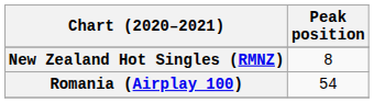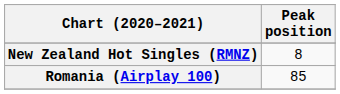 <table class="wikitable sortable plainrowheaders" style="text-align:center">
 <tr>
 <th scope="col">Chart (2020–2021)</th>
 <th scope="col">Peak<br>position</th>
 </tr>
 <tr>
 </tr>
 <tr>
 </tr>
 <tr>
 </tr>
 <tr>
 <th scope="row">New Zealand Hot Singles (<a href='#'>RMNZ</a>)</th>
 <td>8</td>
 </tr>
 <tr>
 <th scope="row">Romania (<a href='#'>Airplay 100</a>)</th>
-<td>54</td>
+<td>85</td>
 </tr>
 <tr>
 </tr>
 </table>
